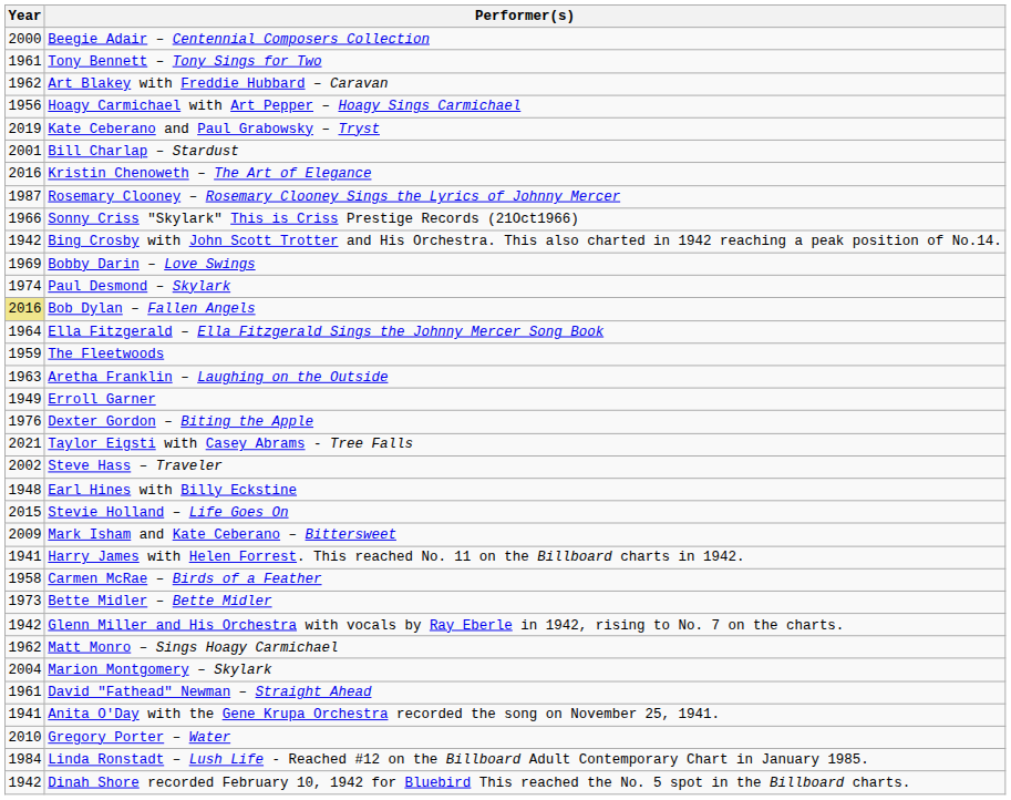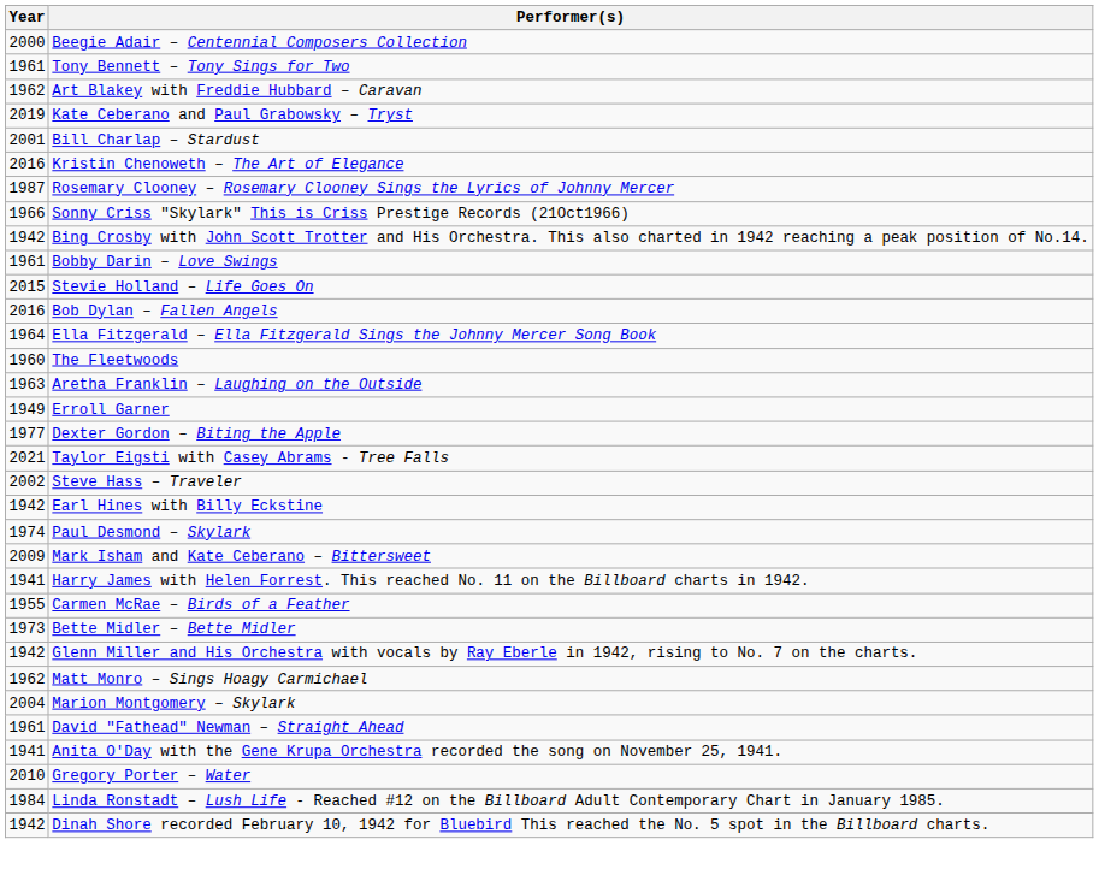 <table class="wikitable sortable">
 <tr>
 <th>Year</th>
 <th>Performer(s)</th>
 </tr>
 <tr>
 <td>2000</td>
 <td><a href='#'>Beegie Adair</a> – <em><a href='#'>Centennial Composers Collection</a></em></td>
 </tr>
 <tr>
 <td>1961</td>
 <td><a href='#'>Tony Bennett</a> – <em><a href='#'>Tony Sings for Two</a></em></td>
 </tr>
 <tr>
 <td>1962</td>
 <td><a href='#'>Art Blakey</a> with <a href='#'>Freddie Hubbard</a> – <em>Caravan</em></td>
-</tr>
-<tr>
-<td>1956</td>
-<td><a href='#'>Hoagy Carmichael</a> with <a href='#'>Art Pepper</a> – <em><a href='#'>Hoagy Sings Carmichael</a></em></td>
 </tr>
 <tr>
 <td>2019</td>
 <td><a href='#'>Kate Ceberano</a> and <a href='#'>Paul Grabowsky</a> – <em><a href='#'>Tryst</a></em></td>
 </tr>
 <tr>
 <td>2001</td>
 <td><a href='#'>Bill Charlap</a> – <em>Stardust</em></td>
 </tr>
 <tr>
 <td>2016</td>
 <td><a href='#'>Kristin Chenoweth</a> –  <em><a href='#'>The Art of Elegance</a></em></td>
 </tr>
 <tr>
 <td>1987</td>
 <td><a href='#'>Rosemary Clooney</a> – <em><a href='#'>Rosemary Clooney Sings the Lyrics of Johnny Mercer</a></em></td>
 </tr>
 <tr>
 <td>1966</td>
 <td><a href='#'>Sonny Criss</a> "Skylark" <a href='#'>This is Criss</a> Prestige Records (21Oct1966)</td>
 </tr>
 <tr>
 <td>1942</td>
 <td><a href='#'>Bing Crosby</a> with <a href='#'>John Scott Trotter</a> and His Orchestra. This also charted in 1942 reaching a peak position of No.14.</td>
 </tr>
 <tr>
-<td>1969</td>
+<td>1961</td>
 <td><a href='#'>Bobby Darin</a> – <em><a href='#'>Love Swings</a></em></td>
 </tr>
 <tr>
-<td>1974</td>
-<td><a href='#'>Paul Desmond</a> – <em><a href='#'>Skylark</a></em></td>
+<td>2015</td>
+<td><a href='#'>Stevie Holland</a> – <em><a href='#'>Life Goes On</a></em></td>
 </tr>
 <tr>
-<td style="background: khaki;">2016</td>
+<td>2016</td>
 <td><a href='#'>Bob Dylan</a> – <em><a href='#'>Fallen Angels</a></em></td>
 </tr>
 <tr>
 <td>1964</td>
 <td><a href='#'>Ella Fitzgerald</a> – <em><a href='#'>Ella Fitzgerald Sings the Johnny Mercer Song Book</a></em></td>
 </tr>
 <tr>
-<td>1959</td>
+<td>1960</td>
 <td><a href='#'>The Fleetwoods</a></td>
 </tr>
 <tr>
 <td>1963</td>
 <td><a href='#'>Aretha Franklin</a> – <em><a href='#'>Laughing on the Outside</a></em></td>
 </tr>
 <tr>
 <td>1949</td>
 <td><a href='#'>Erroll Garner</a></td>
 </tr>
 <tr>
-<td>1976</td>
+<td>1977</td>
 <td><a href='#'>Dexter Gordon</a> – <em><a href='#'>Biting the Apple</a></em></td>
 </tr>
 <tr>
 <td>2021</td>
 <td><a href='#'>Taylor Eigsti</a> with <a href='#'>Casey Abrams</a> - <em>Tree Falls</em></td>
 </tr>
 <tr>
 <td>2002</td>
 <td><a href='#'>Steve Hass</a> – <em>Traveler</em></td>
 </tr>
 <tr>
-<td>1948</td>
+<td>1942</td>
 <td><a href='#'>Earl Hines</a> with <a href='#'>Billy Eckstine</a></td>
 </tr>
 <tr>
-<td>2015</td>
-<td><a href='#'>Stevie Holland</a> – <em><a href='#'>Life Goes On</a></em></td>
+<td>1974</td>
+<td><a href='#'>Paul Desmond</a> – <em><a href='#'>Skylark</a></em></td>
 </tr>
 <tr>
 <td>2009</td>
 <td><a href='#'>Mark Isham</a> and <a href='#'>Kate Ceberano</a>  – <em><a href='#'>Bittersweet</a></em></td>
 </tr>
 <tr>
 <td>1941</td>
 <td><a href='#'>Harry James</a> with <a href='#'>Helen Forrest</a>. This reached No. 11 on the <em>Billboard</em> charts in 1942.</td>
 </tr>
 <tr>
-<td>1958</td>
+<td>1955</td>
 <td><a href='#'>Carmen McRae</a> – <em><a href='#'>Birds of a Feather</a></em></td>
 </tr>
 <tr>
 <td>1973</td>
 <td><a href='#'>Bette Midler</a> – <em><a href='#'>Bette Midler</a></em></td>
 </tr>
 <tr>
 <td>1942</td>
 <td><a href='#'>Glenn Miller and His Orchestra</a> with vocals by <a href='#'>Ray Eberle</a> in 1942, rising to No. 7 on the charts.</td>
 </tr>
 <tr>
 <td>1962</td>
 <td><a href='#'>Matt Monro</a> – <em>Sings Hoagy Carmichael</em></td>
 </tr>
 <tr>
 <td>2004</td>
 <td><a href='#'>Marion Montgomery</a> – <em>Skylark</em></td>
 </tr>
 <tr>
 <td>1961</td>
 <td><a href='#'>David "Fathead" Newman</a> – <em><a href='#'>Straight Ahead</a></em></td>
 </tr>
 <tr>
 <td>1941</td>
 <td><a href='#'>Anita O'Day</a> with the <a href='#'>Gene Krupa Orchestra</a> recorded the song on November 25, 1941.</td>
 </tr>
 <tr>
 <td>2010</td>
 <td><a href='#'>Gregory Porter</a> – <em><a href='#'>Water</a></em></td>
 </tr>
 <tr>
 <td>1984</td>
 <td><a href='#'>Linda Ronstadt</a> – <em><a href='#'>Lush Life</a></em> - Reached #12 on the <em>Billboard</em> Adult Contemporary Chart in January 1985.</td>
 </tr>
 <tr>
 <td>1942</td>
 <td><a href='#'>Dinah Shore</a> recorded February 10, 1942 for <a href='#'>Bluebird</a> This reached the No. 5 spot in the <em>Billboard</em> charts.</td>
 </tr>
 </table>
